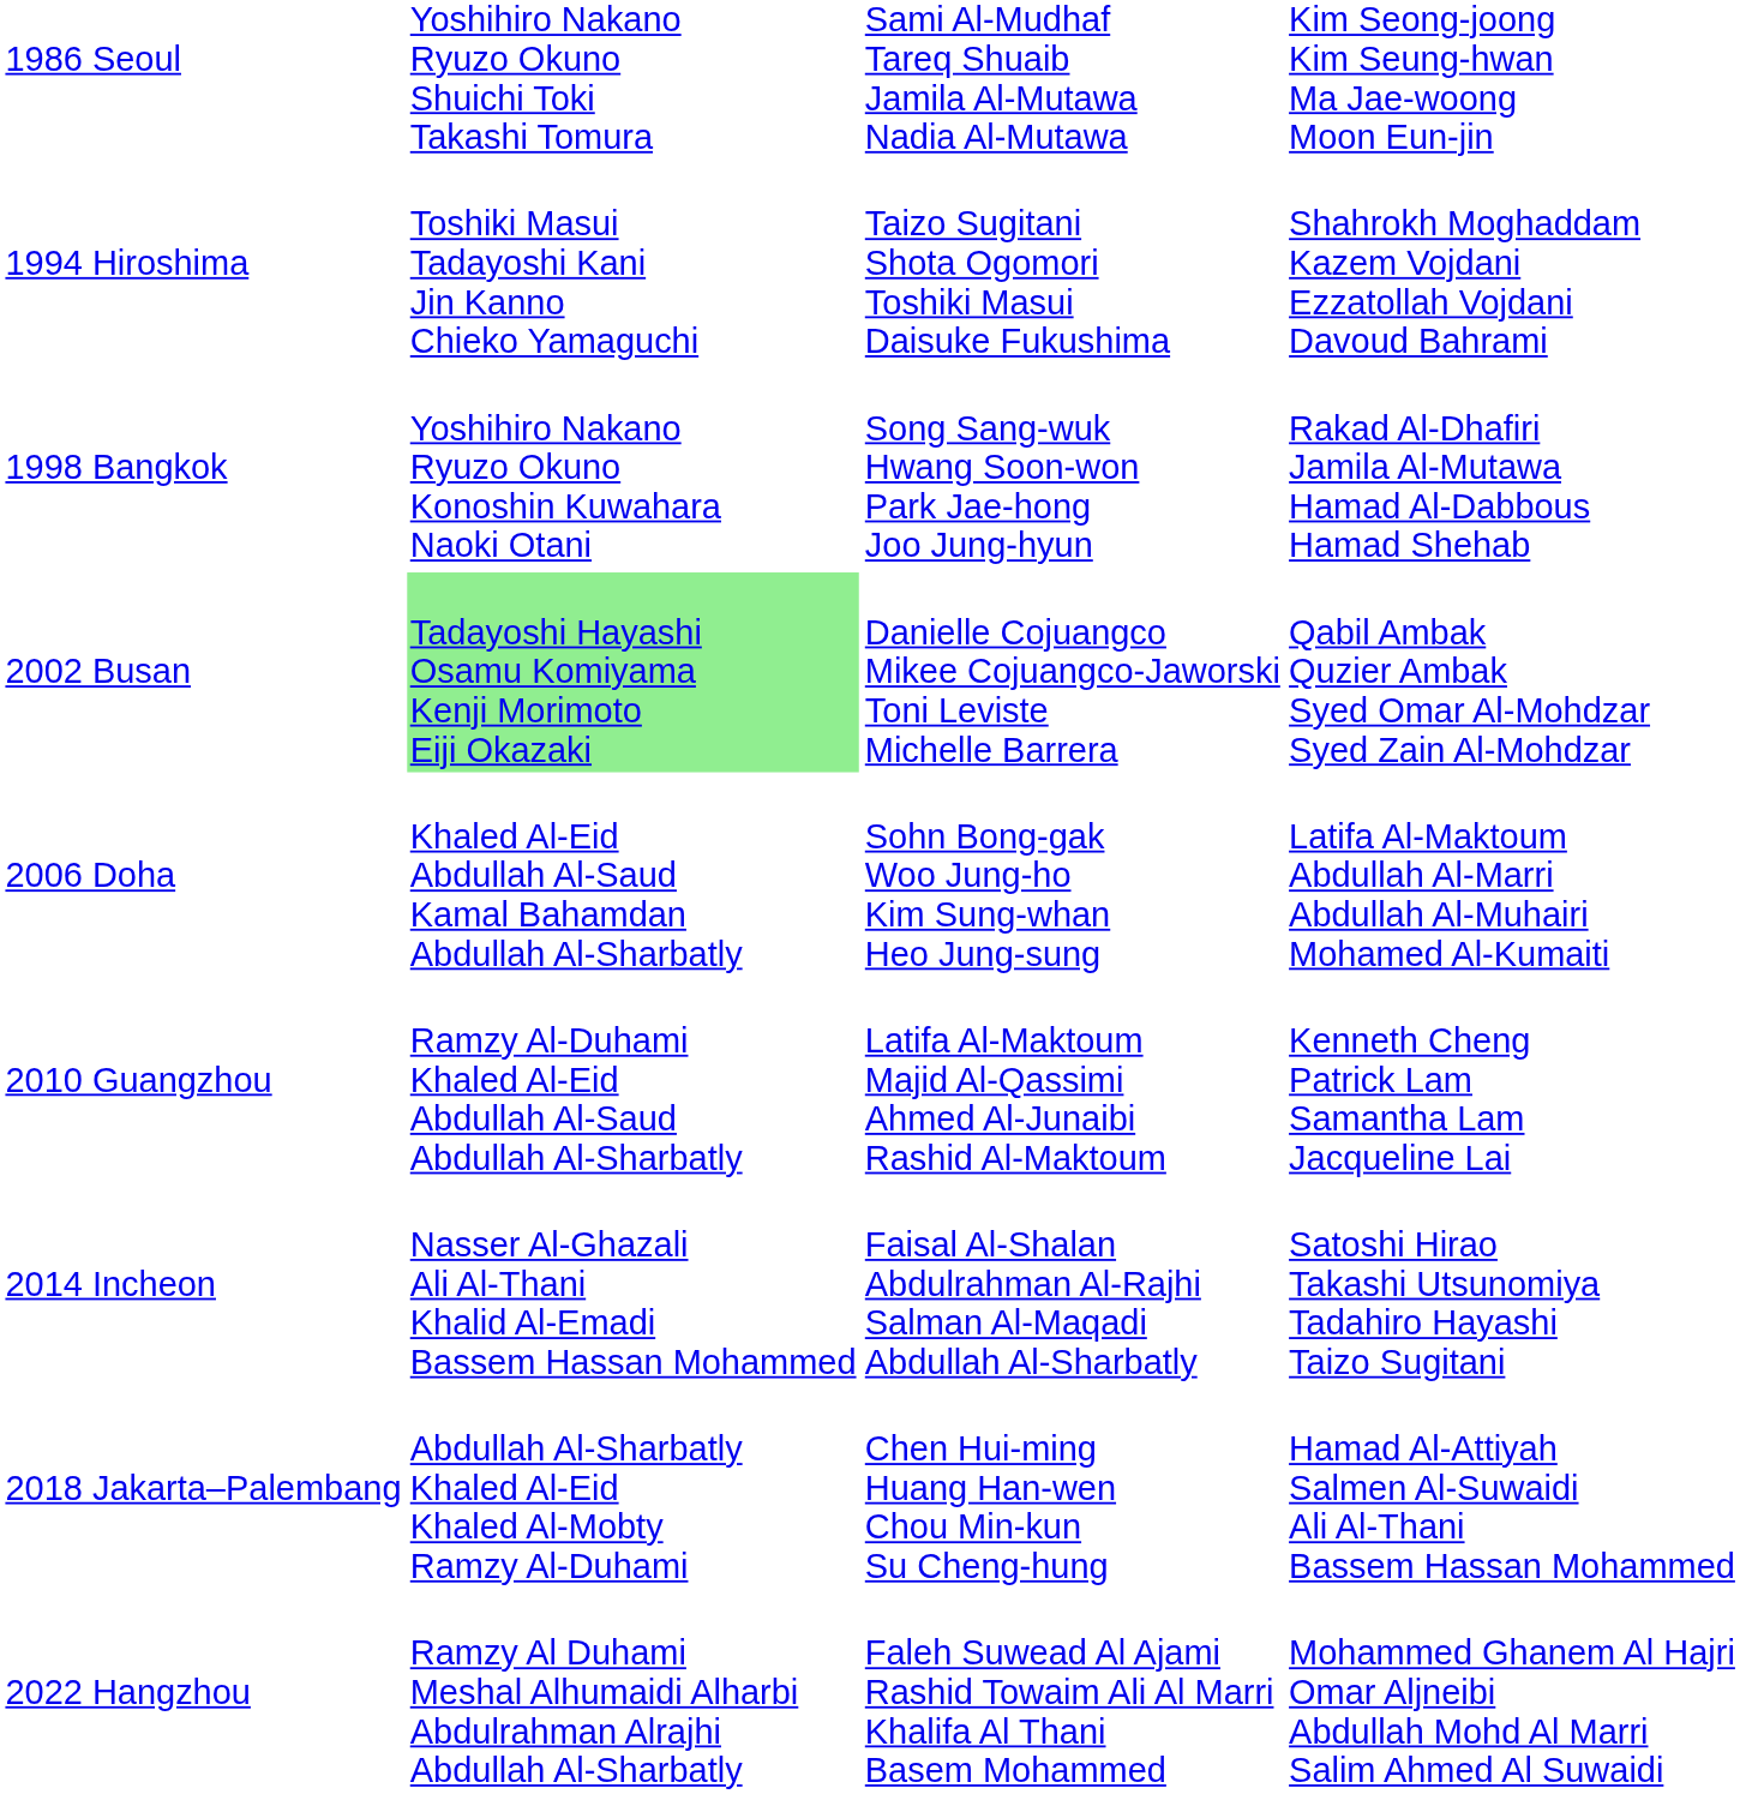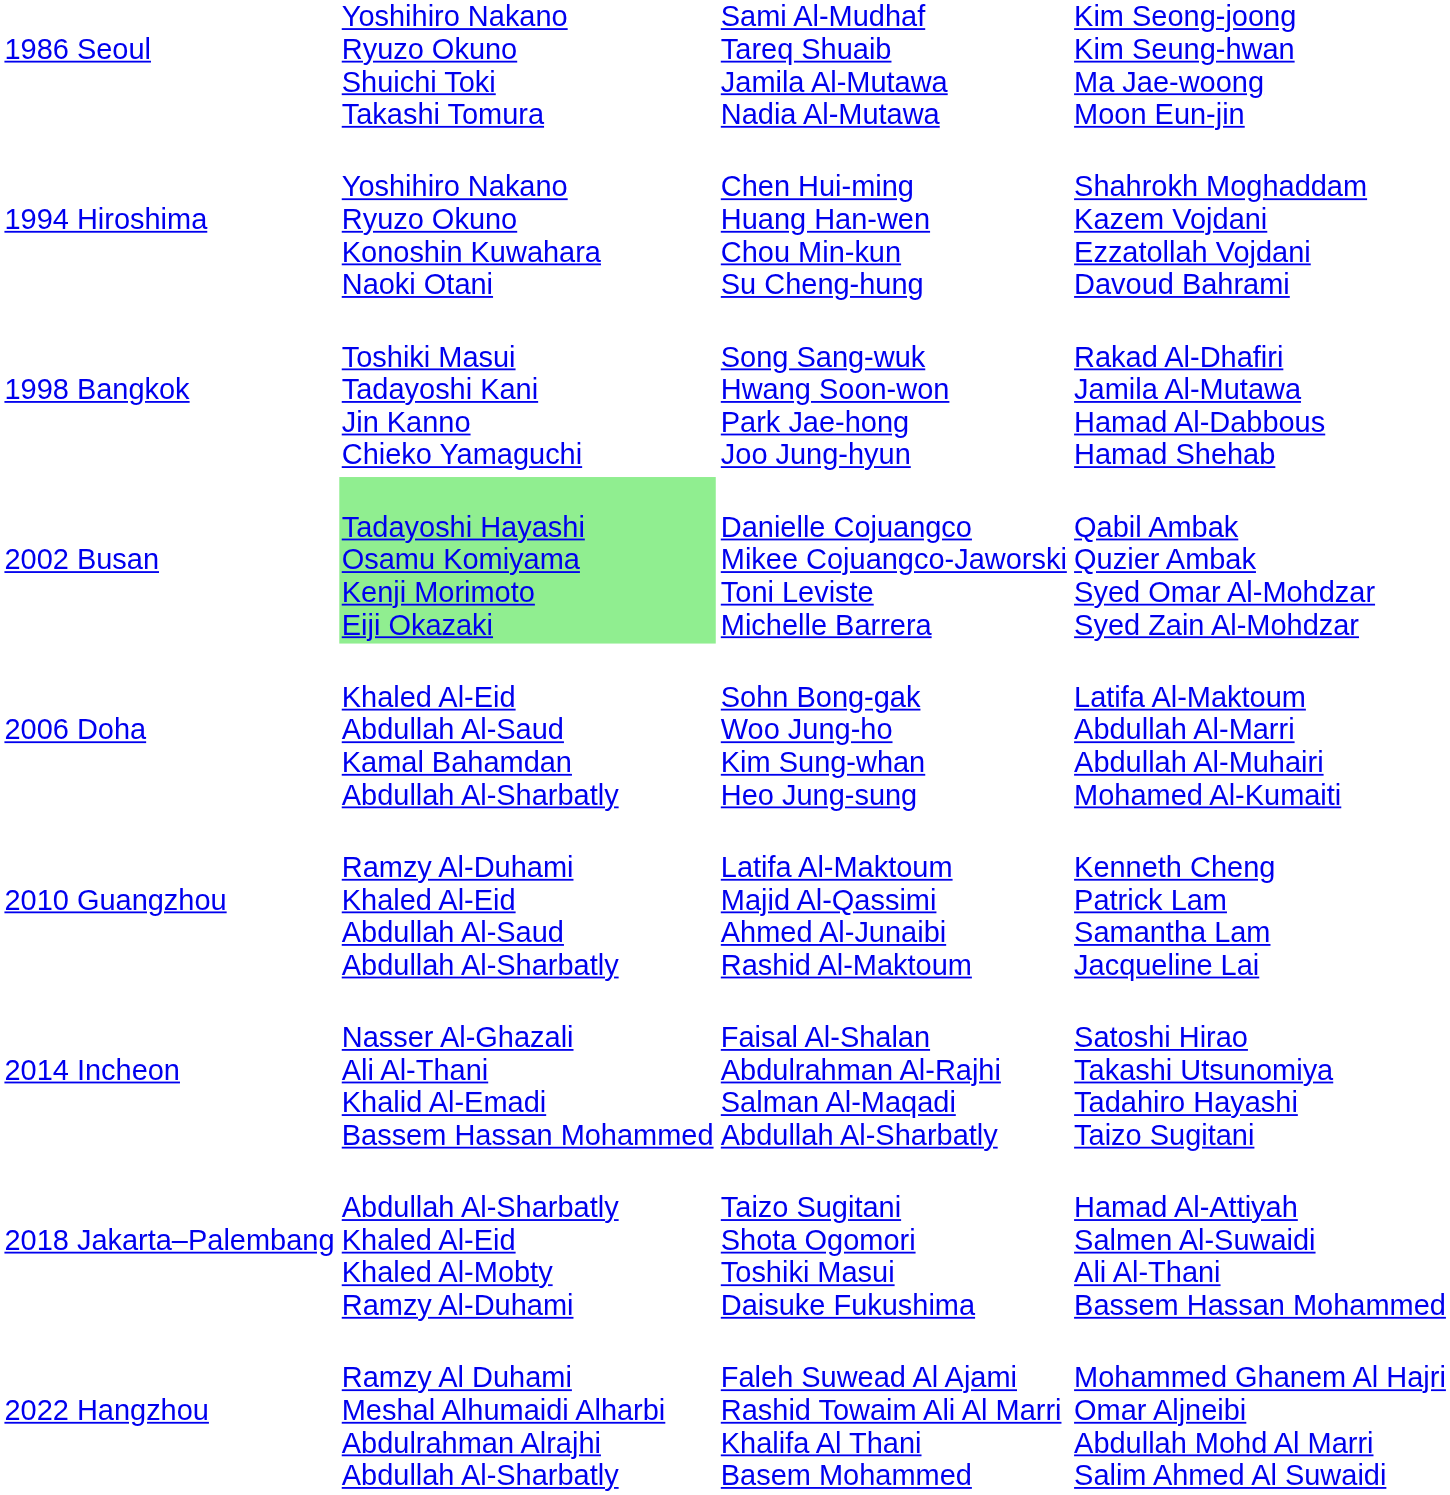 <table>
 <tr>
 <td><a href='#'>1986 Seoul</a></td>
 <td><br><a href='#'>Yoshihiro Nakano</a><br><a href='#'>Ryuzo Okuno</a><br><a href='#'>Shuichi Toki</a><br><a href='#'>Takashi Tomura</a></td>
 <td><br><a href='#'>Sami Al-Mudhaf</a><br><a href='#'>Tareq Shuaib</a><br><a href='#'>Jamila Al-Mutawa</a><br><a href='#'>Nadia Al-Mutawa</a></td>
 <td><br><a href='#'>Kim Seong-joong</a><br><a href='#'>Kim Seung-hwan</a><br><a href='#'>Ma Jae-woong</a><br><a href='#'>Moon Eun-jin</a></td>
 </tr>
 <tr>
 <td><a href='#'>1994 Hiroshima</a></td>
-<td><br><a href='#'>Toshiki Masui</a><br><a href='#'>Tadayoshi Kani</a><br><a href='#'>Jin Kanno</a><br><a href='#'>Chieko Yamaguchi</a></td>
-<td><br><a href='#'>Taizo Sugitani</a><br><a href='#'>Shota Ogomori</a><br><a href='#'>Toshiki Masui</a><br><a href='#'>Daisuke Fukushima</a></td>
+<td><br><a href='#'>Yoshihiro Nakano</a><br><a href='#'>Ryuzo Okuno</a><br><a href='#'>Konoshin Kuwahara</a><br><a href='#'>Naoki Otani</a></td>
+<td><br><a href='#'>Chen Hui-ming</a><br><a href='#'>Huang Han-wen</a><br><a href='#'>Chou Min-kun</a><br><a href='#'>Su Cheng-hung</a></td>
 <td><br><a href='#'>Shahrokh Moghaddam</a><br><a href='#'>Kazem Vojdani</a><br><a href='#'>Ezzatollah Vojdani</a><br><a href='#'>Davoud Bahrami</a></td>
 </tr>
 <tr>
 <td><a href='#'>1998 Bangkok</a></td>
-<td><br><a href='#'>Yoshihiro Nakano</a><br><a href='#'>Ryuzo Okuno</a><br><a href='#'>Konoshin Kuwahara</a><br><a href='#'>Naoki Otani</a></td>
+<td><br><a href='#'>Toshiki Masui</a><br><a href='#'>Tadayoshi Kani</a><br><a href='#'>Jin Kanno</a><br><a href='#'>Chieko Yamaguchi</a></td>
 <td><br><a href='#'>Song Sang-wuk</a><br><a href='#'>Hwang Soon-won</a><br><a href='#'>Park Jae-hong</a><br><a href='#'>Joo Jung-hyun</a></td>
 <td><br><a href='#'>Rakad Al-Dhafiri</a><br><a href='#'>Jamila Al-Mutawa</a><br><a href='#'>Hamad Al-Dabbous</a><br><a href='#'>Hamad Shehab</a></td>
 </tr>
 <tr>
 <td><a href='#'>2002 Busan</a></td>
 <td style="background: lightgreen;"><br><a href='#'>Tadayoshi Hayashi</a><br><a href='#'>Osamu Komiyama</a><br><a href='#'>Kenji Morimoto</a><br><a href='#'>Eiji Okazaki</a></td>
 <td><br><a href='#'>Danielle Cojuangco</a><br><a href='#'>Mikee Cojuangco-Jaworski</a><br><a href='#'>Toni Leviste</a><br><a href='#'>Michelle Barrera</a></td>
 <td><br><a href='#'>Qabil Ambak</a><br><a href='#'>Quzier Ambak</a><br><a href='#'>Syed Omar Al-Mohdzar</a><br><a href='#'>Syed Zain Al-Mohdzar</a></td>
 </tr>
 <tr>
 <td><a href='#'>2006 Doha</a></td>
 <td><br><a href='#'>Khaled Al-Eid</a><br><a href='#'>Abdullah Al-Saud</a><br><a href='#'>Kamal Bahamdan</a><br><a href='#'>Abdullah Al-Sharbatly</a></td>
 <td><br><a href='#'>Sohn Bong-gak</a><br><a href='#'>Woo Jung-ho</a><br><a href='#'>Kim Sung-whan</a><br><a href='#'>Heo Jung-sung</a></td>
 <td><br><a href='#'>Latifa Al-Maktoum</a><br><a href='#'>Abdullah Al-Marri</a><br><a href='#'>Abdullah Al-Muhairi</a><br><a href='#'>Mohamed Al-Kumaiti</a></td>
 </tr>
 <tr>
 <td><a href='#'>2010 Guangzhou</a></td>
 <td><br><a href='#'>Ramzy Al-Duhami</a><br><a href='#'>Khaled Al-Eid</a><br><a href='#'>Abdullah Al-Saud</a><br><a href='#'>Abdullah Al-Sharbatly</a></td>
 <td><br><a href='#'>Latifa Al-Maktoum</a><br><a href='#'>Majid Al-Qassimi</a><br><a href='#'>Ahmed Al-Junaibi</a><br><a href='#'>Rashid Al-Maktoum</a></td>
 <td><br><a href='#'>Kenneth Cheng</a><br><a href='#'>Patrick Lam</a><br><a href='#'>Samantha Lam</a><br><a href='#'>Jacqueline Lai</a></td>
 </tr>
 <tr>
 <td><a href='#'>2014 Incheon</a></td>
 <td><br><a href='#'>Nasser Al-Ghazali</a><br><a href='#'>Ali Al-Thani</a><br><a href='#'>Khalid Al-Emadi</a><br><a href='#'>Bassem Hassan Mohammed</a></td>
 <td><br><a href='#'>Faisal Al-Shalan</a><br><a href='#'>Abdulrahman Al-Rajhi</a><br><a href='#'>Salman Al-Maqadi</a><br><a href='#'>Abdullah Al-Sharbatly</a></td>
 <td><br><a href='#'>Satoshi Hirao</a><br><a href='#'>Takashi Utsunomiya</a><br><a href='#'>Tadahiro Hayashi</a><br><a href='#'>Taizo Sugitani</a></td>
 </tr>
 <tr>
 <td><a href='#'>2018 Jakarta–Palembang</a></td>
 <td><br><a href='#'>Abdullah Al-Sharbatly</a><br><a href='#'>Khaled Al-Eid</a><br><a href='#'>Khaled Al-Mobty</a><br><a href='#'>Ramzy Al-Duhami</a></td>
-<td><br><a href='#'>Chen Hui-ming</a><br><a href='#'>Huang Han-wen</a><br><a href='#'>Chou Min-kun</a><br><a href='#'>Su Cheng-hung</a></td>
+<td><br><a href='#'>Taizo Sugitani</a><br><a href='#'>Shota Ogomori</a><br><a href='#'>Toshiki Masui</a><br><a href='#'>Daisuke Fukushima</a></td>
 <td><br><a href='#'>Hamad Al-Attiyah</a><br><a href='#'>Salmen Al-Suwaidi</a><br><a href='#'>Ali Al-Thani</a><br><a href='#'>Bassem Hassan Mohammed</a></td>
 </tr>
 <tr>
 <td><a href='#'>2022 Hangzhou</a></td>
 <td><br><a href='#'>Ramzy Al Duhami</a><br><a href='#'>Meshal Alhumaidi Alharbi</a><br><a href='#'>Abdulrahman Alrajhi</a><br><a href='#'>Abdullah Al-Sharbatly</a></td>
 <td><br><a href='#'>Faleh Suwead Al Ajami</a><br><a href='#'>Rashid Towaim Ali Al Marri</a><br><a href='#'>Khalifa Al Thani</a><br><a href='#'>Basem Mohammed</a></td>
 <td><br><a href='#'>Mohammed Ghanem Al Hajri</a><br><a href='#'>Omar Aljneibi</a><br><a href='#'>Abdullah Mohd Al Marri</a><br><a href='#'>Salim Ahmed Al Suwaidi</a></td>
 </tr>
 </table>
